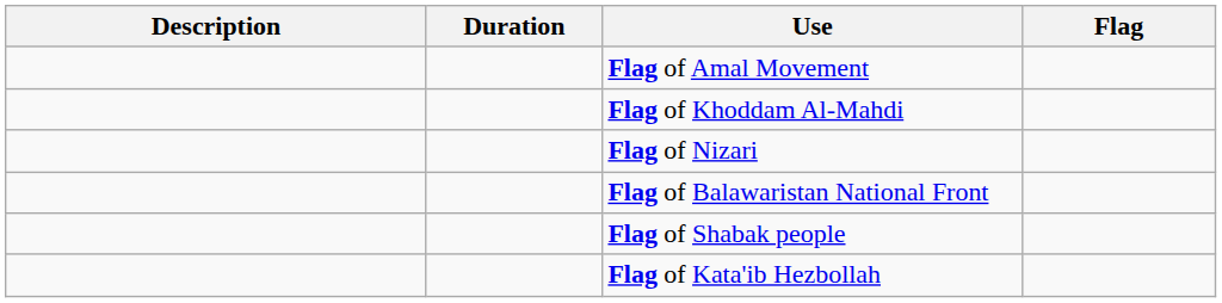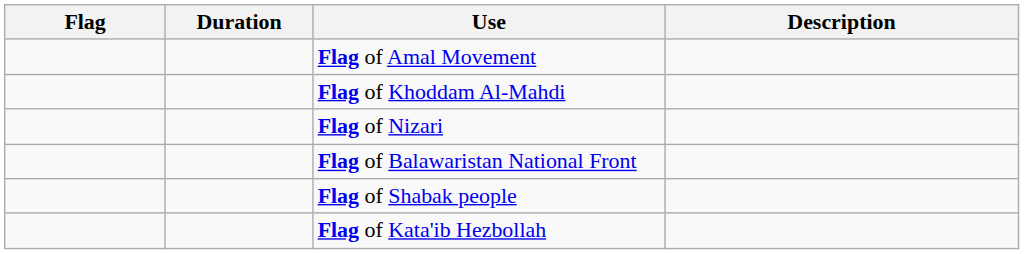 <table class="wikitable">
 <tr>
-<th width="250">Description</th>
+<th width="110">Flag</th>
 <th width="100">Duration</th>
 <th width="250">Use</th>
-<th width="110">Flag</th>
+<th width="250">Description</th>
 </tr>
 <tr>
 <td></td>
 <td></td>
 <td><strong><a href='#'>Flag</a></strong> of <a href='#'>Amal Movement</a></td>
 <td></td>
 </tr>
 <tr>
 <td></td>
 <td></td>
 <td><strong><a href='#'>Flag</a></strong> of <a href='#'>Khoddam Al-Mahdi</a></td>
 <td></td>
 </tr>
 <tr>
-<td></td>
+<td><br></td>
 <td></td>
 <td><strong><a href='#'>Flag</a></strong> of <a href='#'>Nizari</a></td>
-<td><br></td>
+<td></td>
 </tr>
 <tr>
 <td></td>
 <td></td>
 <td><strong><a href='#'>Flag</a></strong> of <a href='#'>Balawaristan National Front</a></td>
 <td></td>
 </tr>
 <tr>
 <td></td>
 <td></td>
 <td><strong><a href='#'>Flag</a></strong> of <a href='#'>Shabak people</a></td>
 <td></td>
 </tr>
 <tr>
 <td></td>
 <td></td>
 <td><strong><a href='#'>Flag</a></strong> of <a href='#'>Kata'ib Hezbollah</a></td>
 <td></td>
 </tr>
 </table>
